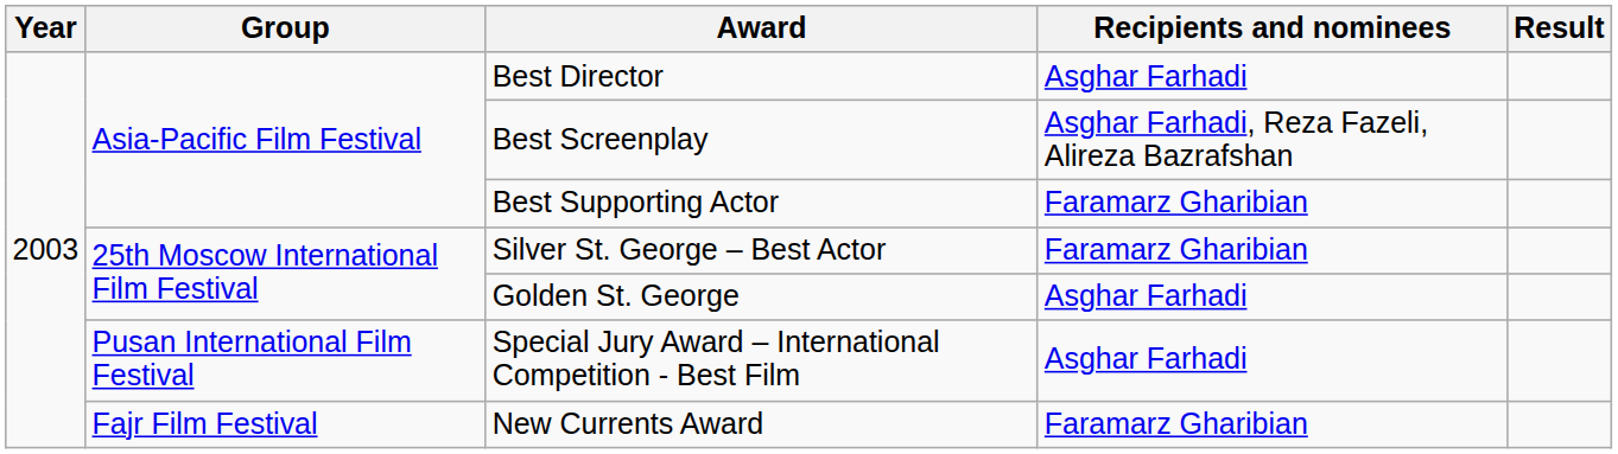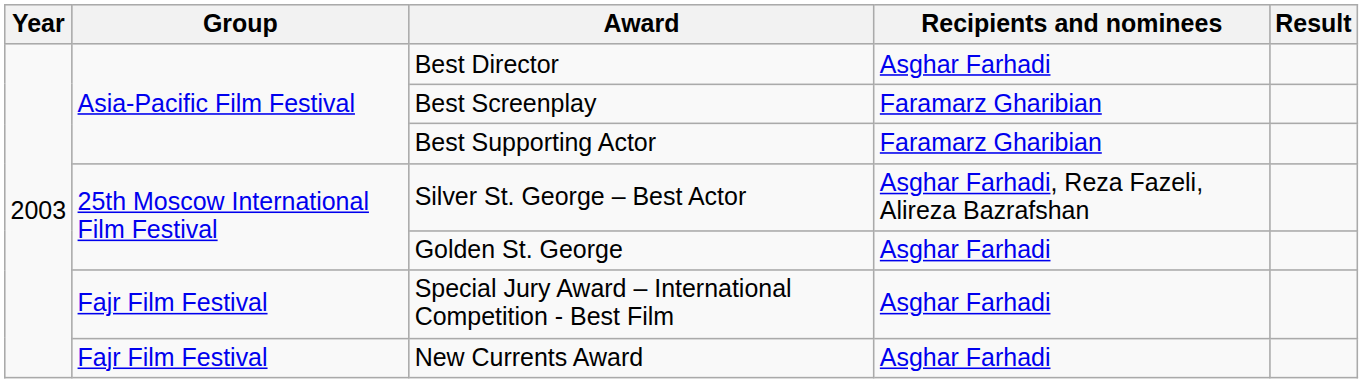 <table class="wikitable" style="font-size:100%;">
 <tr>
 <th>Year</th>
 <th>Group</th>
 <th>Award</th>
 <th>Recipients and nominees</th>
 <th>Result</th>
 </tr>
 <tr>
 <td rowspan="7">2003</td>
 <td rowspan="3"><a href='#'>Asia-Pacific Film Festival</a></td>
 <td>Best Director</td>
 <td><a href='#'>Asghar Farhadi</a></td>
 <td></td>
 </tr>
 <tr>
 <td>Best Screenplay</td>
-<td><a href='#'>Asghar Farhadi</a>, Reza Fazeli, Alireza Bazrafshan</td>
+<td><a href='#'>Faramarz Gharibian</a></td>
 <td></td>
 </tr>
 <tr>
 <td>Best Supporting Actor</td>
 <td><a href='#'>Faramarz Gharibian</a></td>
 <td></td>
 </tr>
 <tr>
 <td rowspan="2"><a href='#'>25th Moscow International Film Festival</a></td>
 <td>Silver St. George – Best Actor</td>
-<td><a href='#'>Faramarz Gharibian</a></td>
+<td><a href='#'>Asghar Farhadi</a>, Reza Fazeli, Alireza Bazrafshan</td>
 <td></td>
 </tr>
 <tr>
 <td>Golden St. George</td>
 <td><a href='#'>Asghar Farhadi</a></td>
 <td></td>
 </tr>
 <tr>
-<td><a href='#'>Pusan International Film Festival</a></td>
+<td><a href='#'>Fajr Film Festival</a></td>
 <td>Special Jury Award – International Competition - Best Film</td>
 <td><a href='#'>Asghar Farhadi</a></td>
 <td></td>
 </tr>
 <tr>
 <td><a href='#'>Fajr Film Festival</a></td>
 <td>New Currents Award</td>
-<td><a href='#'>Faramarz Gharibian</a></td>
+<td><a href='#'>Asghar Farhadi</a></td>
 <td></td>
 </tr>
 </table>
